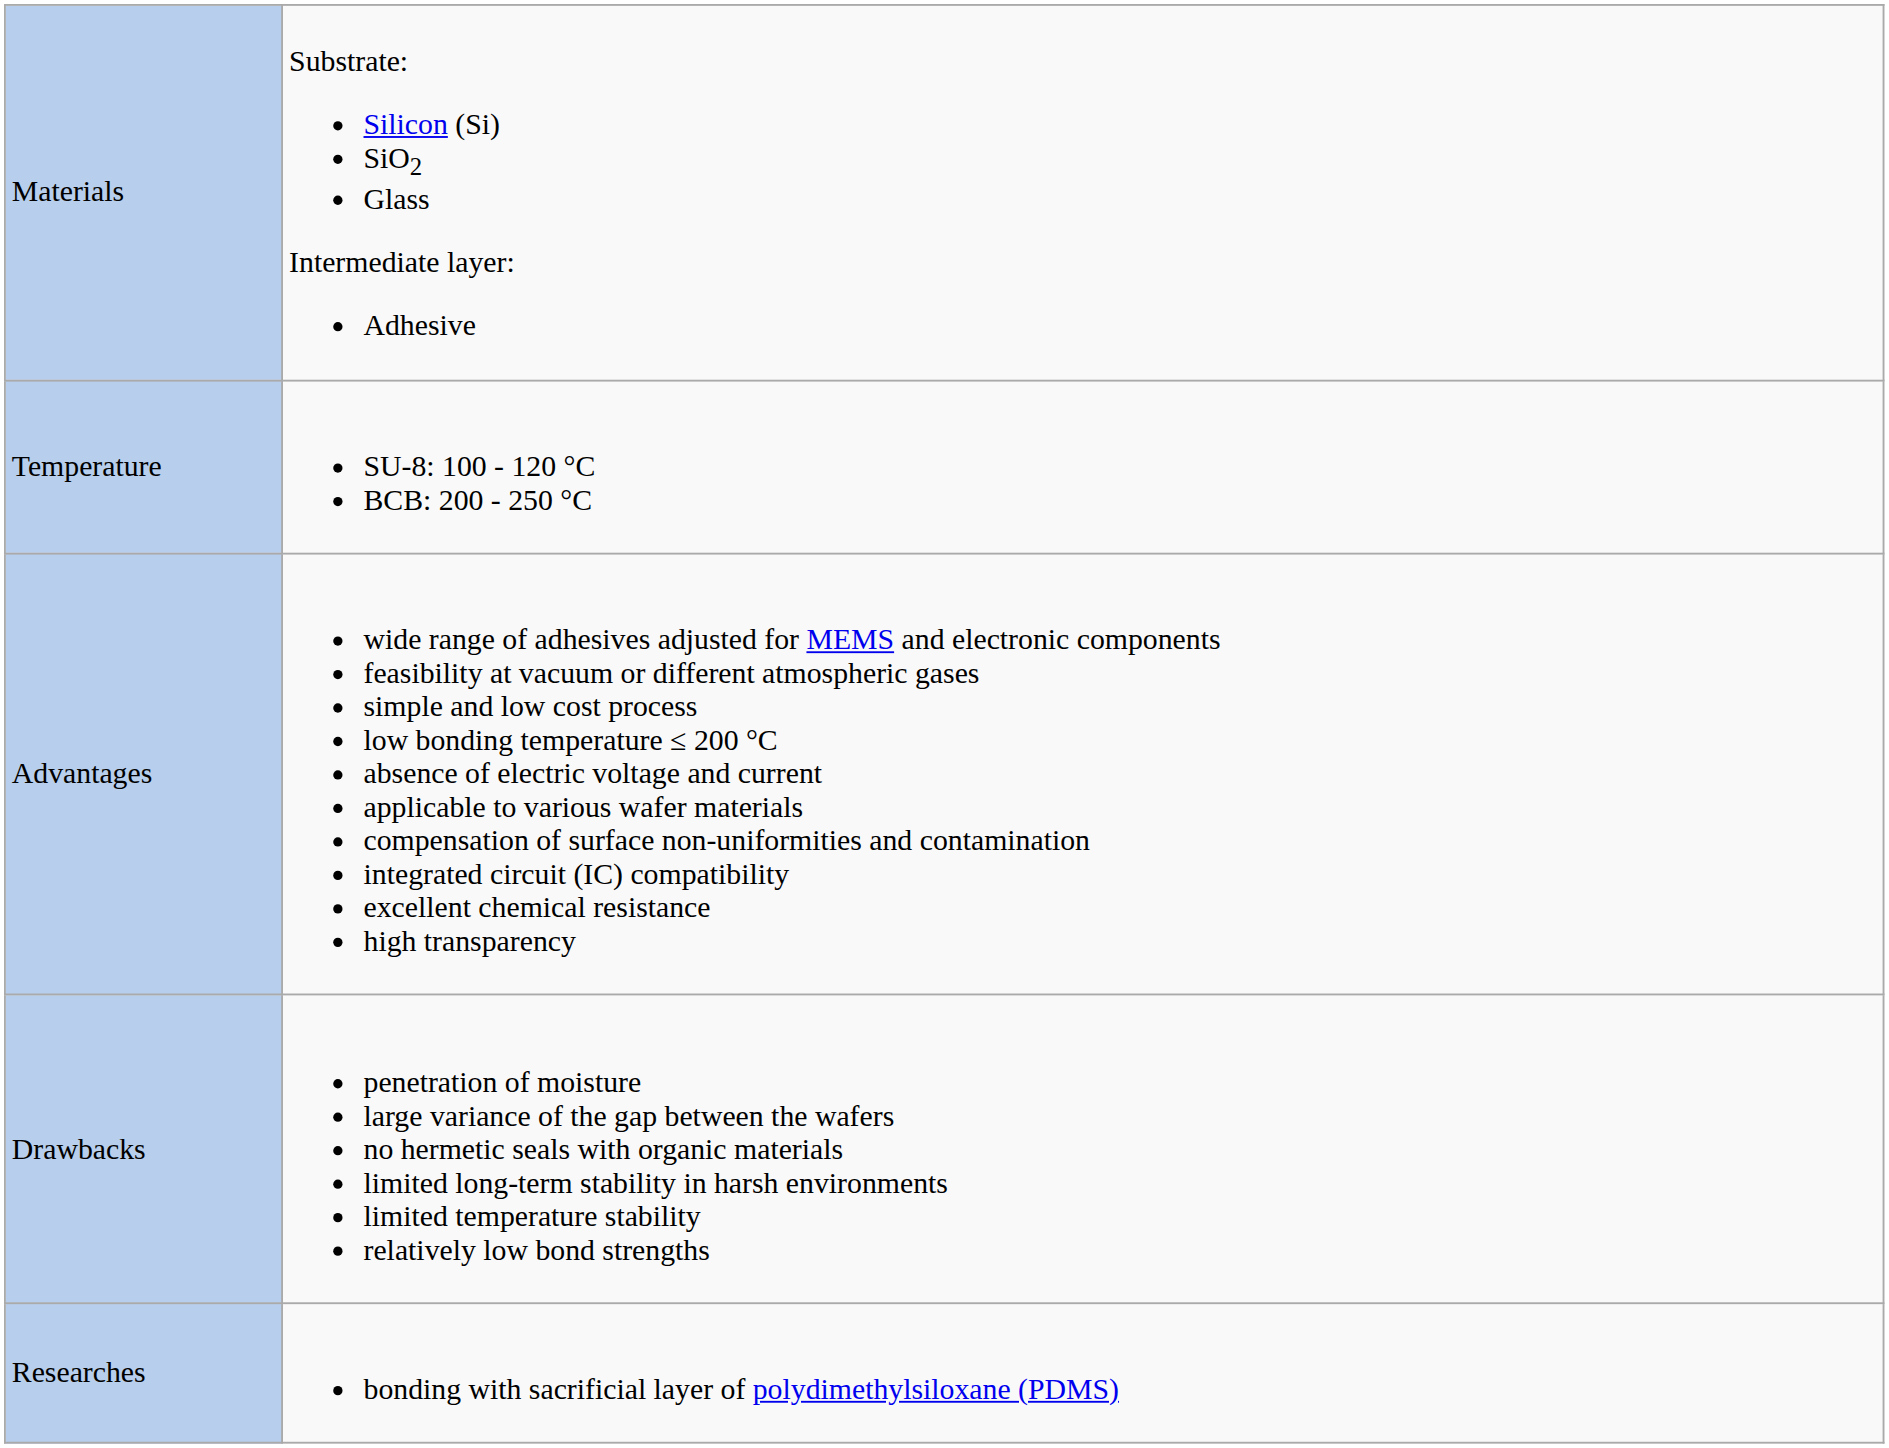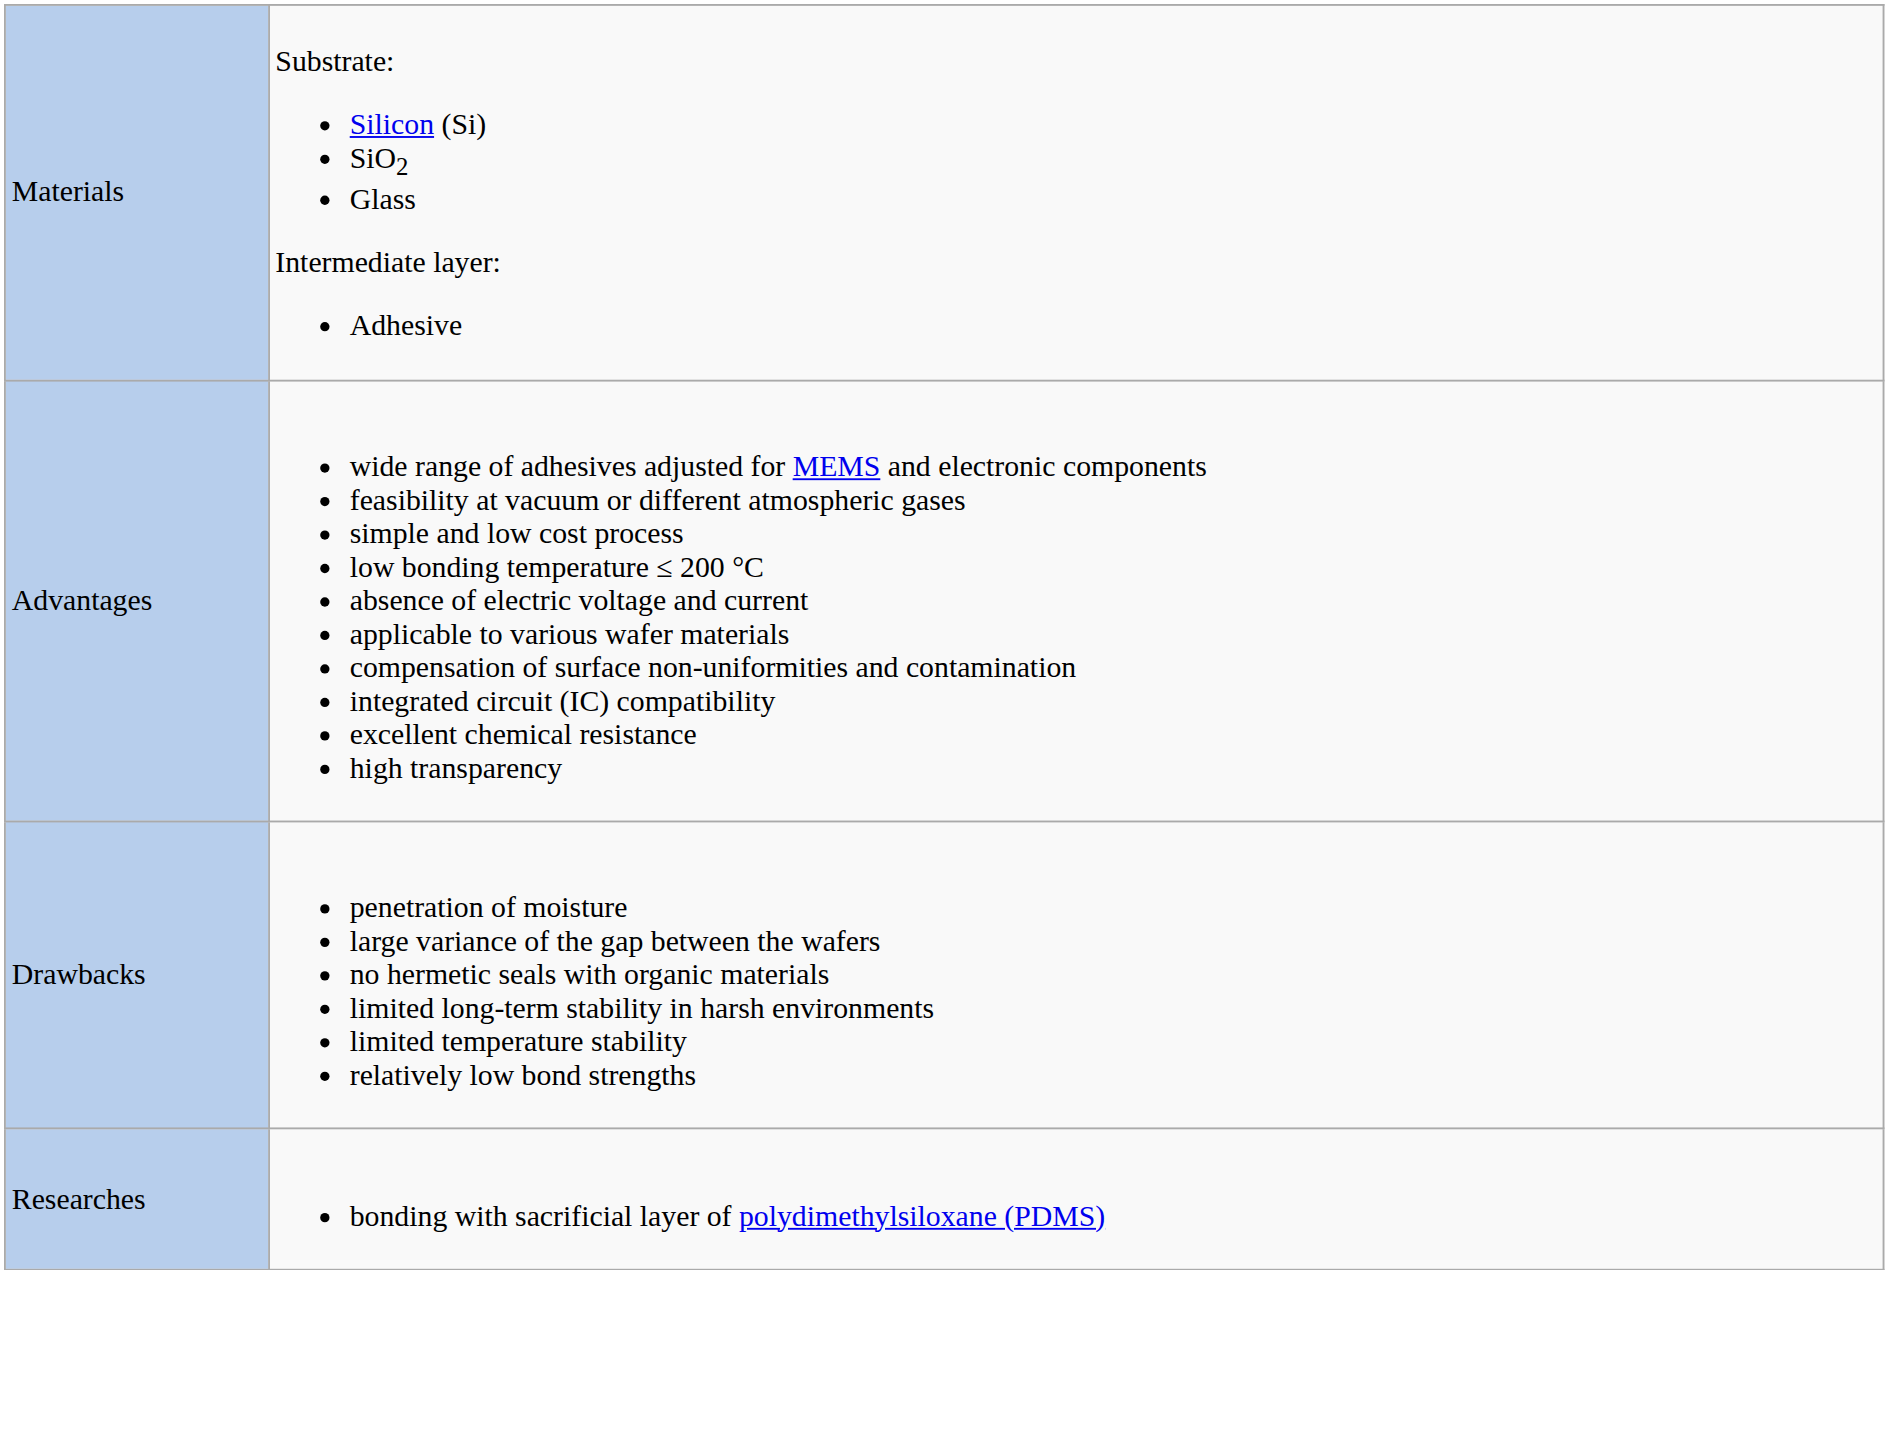 <table class="wikitable" width="80%">
 <tr>
 <td style="background:#B7CEEC">Materials</td>
 <td><br>Substrate:<ul><li><a href='#'>Silicon</a> (Si)</li><li>SiO<sub>2</sub></li><li>Glass</li></ul>Intermediate layer:<ul><li>Adhesive</li></ul></td>
-</tr>
-<tr>
-<td style="background:#B7CEEC">Temperature</td>
-<td><br><ul><li>SU-8: 100 - 120 °C</li><li>BCB: 200 - 250 °C</li></ul></td>
 </tr>
 <tr>
 <td style="background:#B7CEEC">Advantages</td>
 <td><br><ul><li>wide range of adhesives adjusted for <a href='#'>MEMS</a> and electronic components</li><li>feasibility at vacuum or different atmospheric gases</li><li>simple and low cost process</li><li>low bonding temperature ≤ 200 °C</li><li>absence of electric voltage and current</li><li>applicable to various wafer materials</li><li>compensation of surface non-uniformities and contamination</li><li>integrated circuit (IC) compatibility</li><li>excellent chemical resistance</li><li>high transparency</li></ul></td>
 </tr>
 <tr>
 <td style="background:#B7CEEC">Drawbacks</td>
 <td><br><ul><li>penetration of moisture</li><li>large variance of the gap between the wafers</li><li>no hermetic seals with organic materials</li><li>limited long-term stability in harsh environments</li><li>limited temperature stability</li><li>relatively low bond strengths</li></ul></td>
 </tr>
 <tr>
 <td style="background:#B7CEEC">Researches</td>
 <td><br><ul><li>bonding with sacrificial layer of <a href='#'>polydimethylsiloxane (PDMS)</a></li></ul></td>
 </tr>
 </table>
